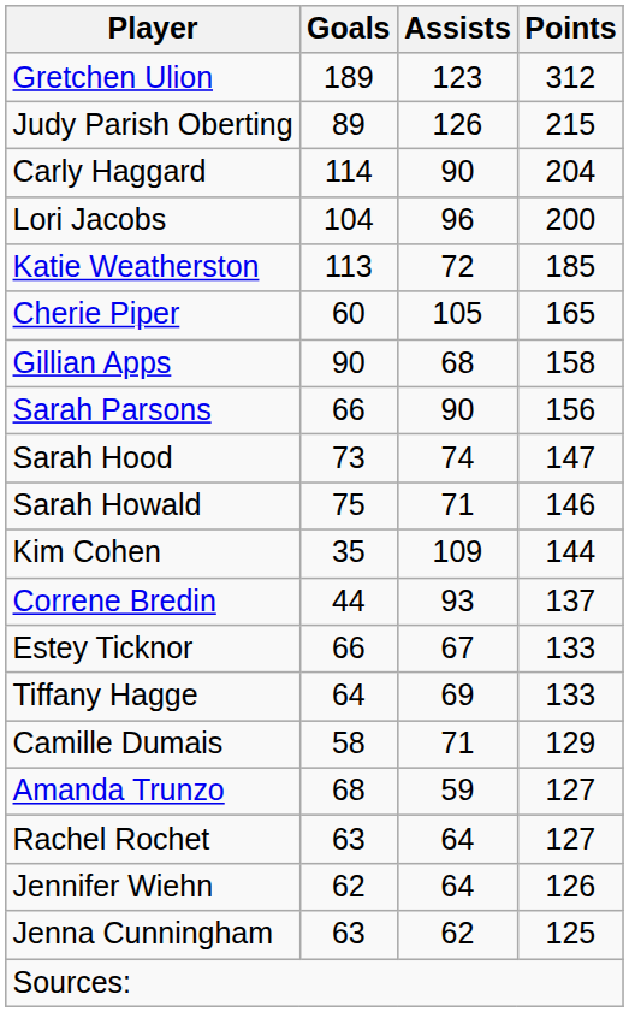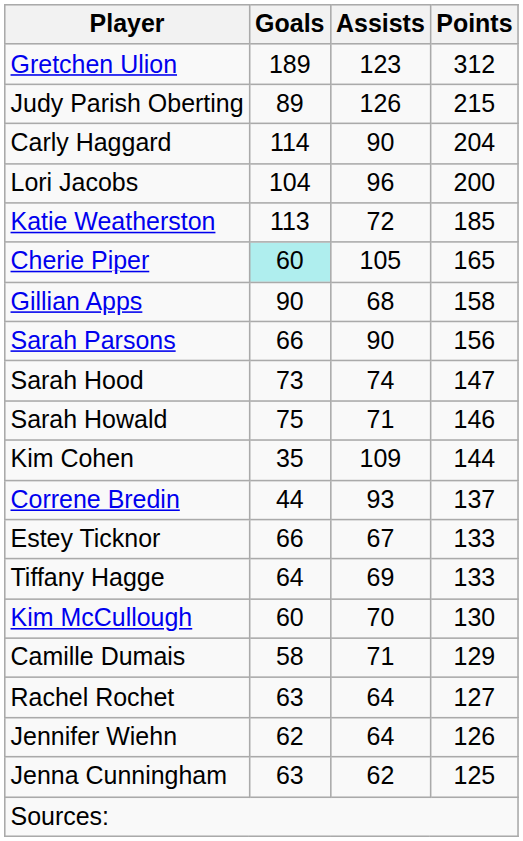 <table class="wikitable sortable" style="text-align:center;">
 <tr>
 <th>Player</th>
 <th>Goals</th>
 <th>Assists</th>
 <th>Points</th>
 </tr>
 <tr>
 <td align=left><a href='#'>Gretchen Ulion</a></td>
 <td>189</td>
 <td>123</td>
 <td>312</td>
 </tr>
 <tr>
 <td align=left>Judy Parish Oberting</td>
 <td>89</td>
 <td>126</td>
 <td>215</td>
 </tr>
 <tr>
 <td align=left>Carly Haggard</td>
 <td>114</td>
 <td>90</td>
 <td>204</td>
 </tr>
 <tr>
 <td align=left>Lori Jacobs</td>
 <td>104</td>
 <td>96</td>
 <td>200</td>
 </tr>
 <tr>
 <td align=left><a href='#'>Katie Weatherston</a></td>
 <td>113</td>
 <td>72</td>
 <td>185</td>
 </tr>
 <tr>
 <td align=left><a href='#'>Cherie Piper</a></td>
-<td>60</td>
+<td style="background: paleturquoise;">60</td>
 <td>105</td>
 <td>165</td>
 </tr>
 <tr>
 <td align=left><a href='#'>Gillian Apps</a></td>
 <td>90</td>
 <td>68</td>
 <td>158</td>
 </tr>
 <tr>
 <td align=left><a href='#'>Sarah Parsons</a></td>
 <td>66</td>
 <td>90</td>
 <td>156</td>
 </tr>
 <tr>
 <td align=left>Sarah Hood</td>
 <td>73</td>
 <td>74</td>
 <td>147</td>
 </tr>
 <tr>
 <td align=left>Sarah Howald</td>
 <td>75</td>
 <td>71</td>
 <td>146</td>
 </tr>
 <tr>
 <td align=left>Kim Cohen</td>
 <td>35</td>
 <td>109</td>
 <td>144</td>
 </tr>
 <tr>
 <td align=left><a href='#'>Correne Bredin</a></td>
 <td>44</td>
 <td>93</td>
 <td>137</td>
 </tr>
 <tr>
 <td align=left>Estey Ticknor</td>
 <td>66</td>
 <td>67</td>
 <td>133</td>
 </tr>
 <tr>
 <td align=left>Tiffany Hagge</td>
 <td>64</td>
 <td>69</td>
 <td>133</td>
 </tr>
 <tr>
+<td align=left><a href='#'>Kim McCullough</a></td>
+<td>60</td>
+<td>70</td>
+<td>130</td>
+</tr>
+<tr>
 <td align=left>Camille Dumais</td>
 <td>58</td>
 <td>71</td>
 <td>129</td>
-</tr>
-<tr>
-<td align=left><a href='#'>Amanda Trunzo</a></td>
-<td>68</td>
-<td>59</td>
-<td>127</td>
 </tr>
 <tr>
 <td align=left>Rachel Rochet</td>
 <td>63</td>
 <td>64</td>
 <td>127</td>
 </tr>
 <tr>
 <td align=left>Jennifer Wiehn</td>
 <td>62</td>
 <td>64</td>
 <td>126</td>
 </tr>
 <tr>
 <td align=left>Jenna Cunningham</td>
 <td>63</td>
 <td>62</td>
 <td>125</td>
 </tr>
 <tr class="sortbottom">
 <td align=left colspan=4 class="unsortable">Sources:</td>
 </tr>
 </table>
